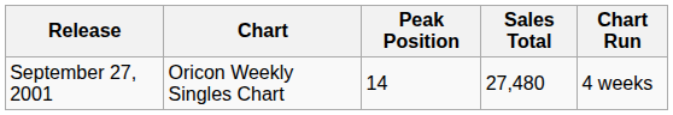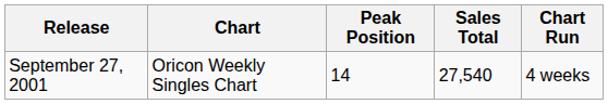 <table class="wikitable" width="550px">
 <tr>
 <th align="left">Release</th>
 <th align="left">Chart</th>
 <th align="left">Peak Position</th>
 <th align="left">Sales Total</th>
 <th align="left">Chart Run</th>
 </tr>
 <tr>
 <td align="left">September 27, 2001</td>
 <td align="left">Oricon Weekly Singles Chart</td>
 <td align="left">14</td>
-<td align="left">27,480</td>
+<td align="left">27,540</td>
 <td align="left">4 weeks</td>
 </tr>
 <tr>
 </tr>
 <tr>
 </tr>
 </table>
